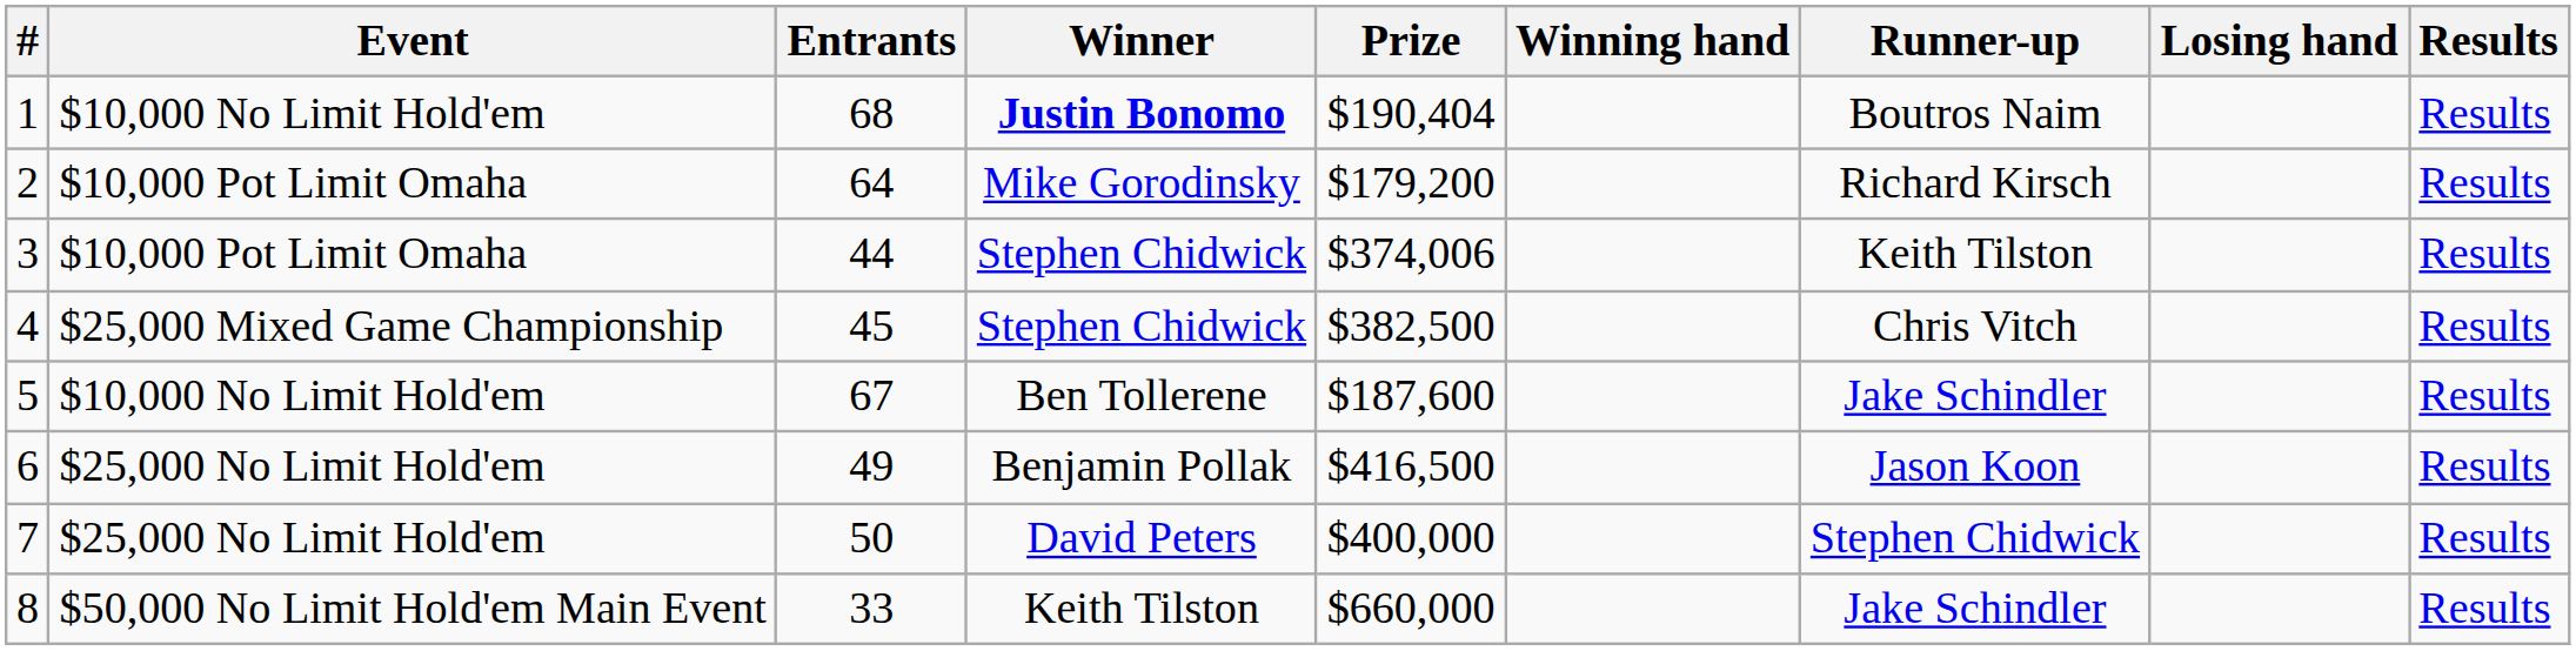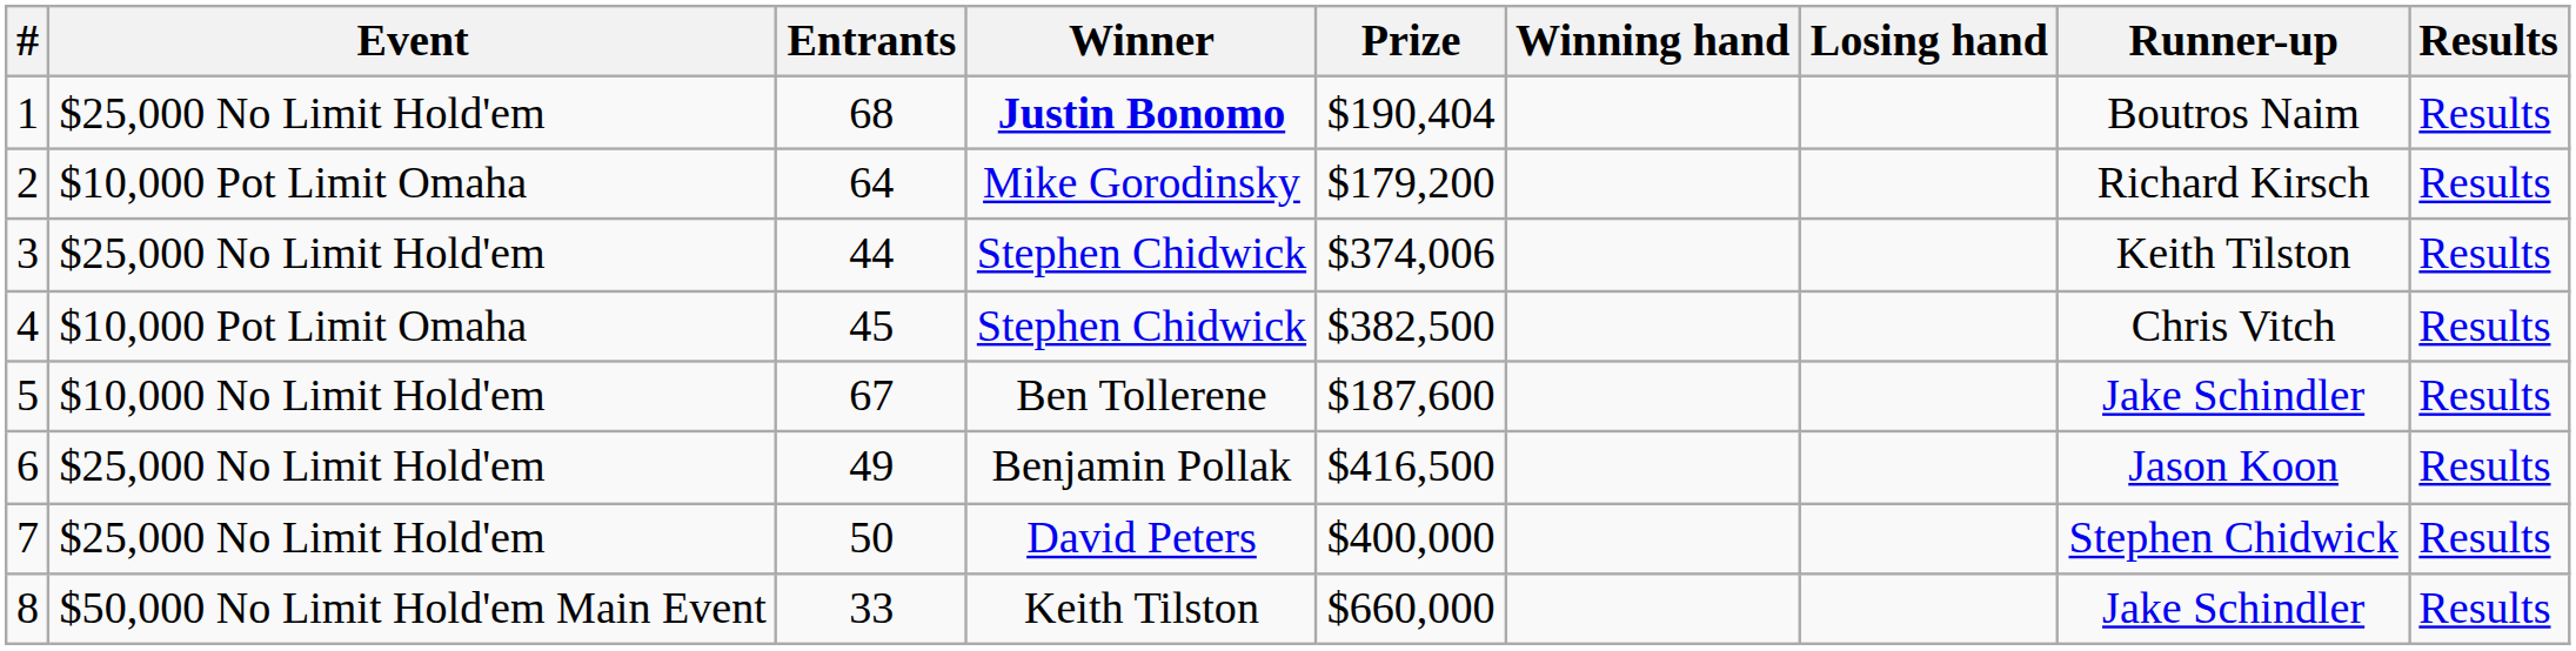 <table class="wikitable sortable">
 <tr>
 <th bgcolor="#FFEBAD">#</th>
 <th bgcolor="#FFEBAD">Event</th>
 <th bgcolor="#FFEBAD">Entrants</th>
 <th bgcolor="#FFEBAD">Winner</th>
 <th bgcolor="#FFEBAD">Prize</th>
 <th bgcolor="#FFEBAD">Winning hand</th>
+<th bgcolor="#FFEBAD">Losing hand</th>
 <th bgcolor="#FFEBAD">Runner-up</th>
-<th bgcolor="#FFEBAD">Losing hand</th>
 <th bgcolor="#FFEBAD">Results</th>
 </tr>
 <tr>
 <td>1</td>
-<td>$10,000 No Limit Hold'em</td>
+<td>$25,000 No Limit Hold'em</td>
 <td align=center>68</td>
 <td align=center><strong><a href='#'>Justin Bonomo</a></strong></td>
 <td align=center>$190,404</td>
 <td align=center></td>
+<td align=center></td>
 <td align=center>Boutros Naim</td>
-<td align=center></td>
 <td><a href='#'>Results</a></td>
 </tr>
 <tr>
 <td>2</td>
 <td>$10,000 Pot Limit Omaha</td>
 <td align=center>64</td>
 <td align=center><a href='#'>Mike Gorodinsky</a></td>
 <td align=center>$179,200</td>
 <td align=center></td>
+<td align=center></td>
 <td align=center>Richard Kirsch</td>
-<td align=center></td>
 <td><a href='#'>Results</a></td>
 </tr>
 <tr>
 <td>3</td>
-<td>$10,000 Pot Limit Omaha</td>
+<td>$25,000 No Limit Hold'em</td>
 <td align=center>44</td>
 <td align=center><a href='#'>Stephen Chidwick</a></td>
 <td align=center>$374,006</td>
 <td align=center></td>
+<td align=center></td>
 <td align=center>Keith Tilston</td>
-<td align=center></td>
 <td><a href='#'>Results</a></td>
 </tr>
 <tr>
 <td>4</td>
-<td>$25,000 Mixed Game Championship</td>
+<td>$10,000 Pot Limit Omaha</td>
 <td align=center>45</td>
 <td align=center><a href='#'>Stephen Chidwick</a></td>
 <td align=center>$382,500</td>
 <td align=center></td>
+<td align=center></td>
 <td align=center>Chris Vitch</td>
-<td align=center></td>
 <td><a href='#'>Results</a></td>
 </tr>
 <tr>
 <td>5</td>
 <td>$10,000 No Limit Hold'em</td>
 <td align=center>67</td>
 <td align=center>Ben Tollerene</td>
 <td align=center>$187,600</td>
 <td align=center></td>
+<td align=center></td>
 <td align=center><a href='#'>Jake Schindler</a></td>
-<td align=center></td>
 <td><a href='#'>Results</a></td>
 </tr>
 <tr>
 <td>6</td>
 <td>$25,000 No Limit Hold'em</td>
 <td align=center>49</td>
 <td align=center>Benjamin Pollak</td>
 <td align=center>$416,500</td>
 <td align=center></td>
+<td align=center></td>
 <td align=center><a href='#'>Jason Koon</a></td>
-<td align=center></td>
 <td><a href='#'>Results</a></td>
 </tr>
 <tr>
 <td>7</td>
 <td>$25,000 No Limit Hold'em</td>
 <td align=center>50</td>
 <td align=center><a href='#'>David Peters</a></td>
 <td align=center>$400,000</td>
 <td align=center></td>
+<td align=center></td>
 <td align=center><a href='#'>Stephen Chidwick</a></td>
-<td align=center></td>
 <td><a href='#'>Results</a></td>
 </tr>
 <tr>
 <td>8</td>
 <td>$50,000 No Limit Hold'em Main Event</td>
 <td align=center>33</td>
 <td align=center>Keith Tilston</td>
 <td align=center>$660,000</td>
 <td align=center></td>
+<td align=center></td>
 <td align=center><a href='#'>Jake Schindler</a></td>
-<td align=center></td>
 <td><a href='#'>Results</a></td>
 </tr>
 </table>
